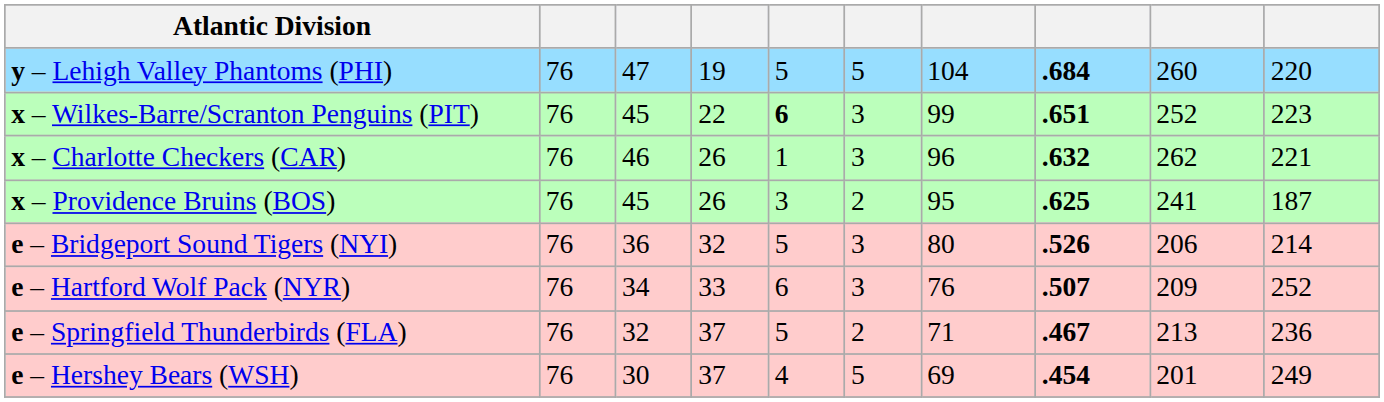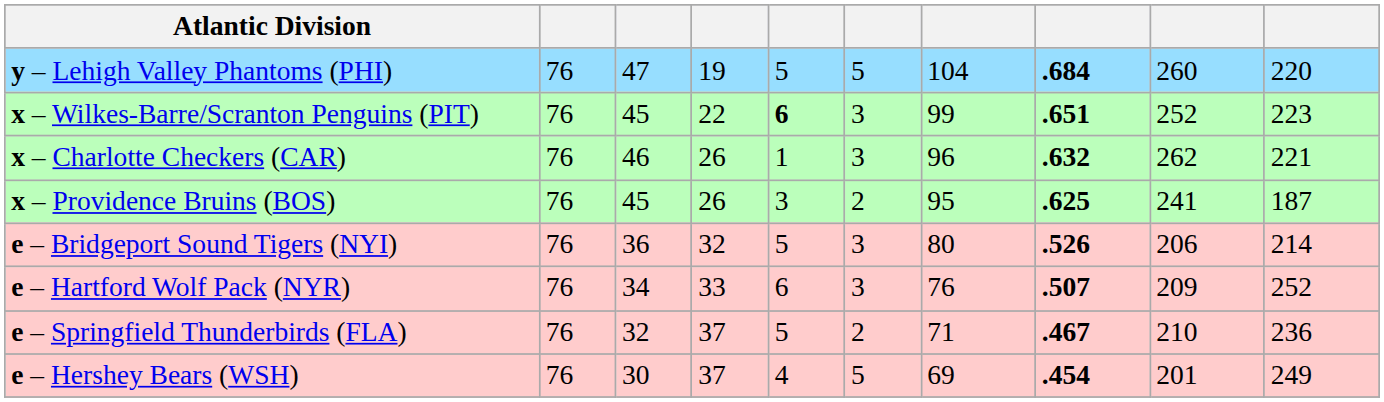 <table class="wikitable" style="width:50em">
 <tr bgcolor="#DDDDFF">
 <th width="35%">Atlantic Division</th>
 <th width="5%"></th>
 <th width="5%"></th>
 <th width="5%"></th>
 <th width="5%"></th>
 <th width="5%"></th>
 <th width="7.5%"></th>
 <th width="7.5%"></th>
 <th width="7.5%"></th>
 <th width="7.5%"></th>
 </tr>
 <tr bgcolor=#97DEFF>
 <td><strong>y</strong> – <a href='#'>Lehigh Valley Phantoms</a> (<a href='#'>PHI</a>)</td>
 <td>76</td>
 <td>47</td>
 <td>19</td>
 <td>5</td>
 <td>5</td>
 <td>104</td>
 <td><strong>.684</strong></td>
 <td>260</td>
 <td>220</td>
 </tr>
 <tr bgcolor=#bbffbb>
 <td><strong>x</strong> – <a href='#'>Wilkes-Barre/Scranton Penguins</a> (<a href='#'>PIT</a>)</td>
 <td>76</td>
 <td>45</td>
 <td>22</td>
 <td><strong>6</strong></td>
 <td>3</td>
 <td>99</td>
 <td><strong>.651</strong></td>
 <td>252</td>
 <td>223</td>
 </tr>
 <tr bgcolor=#bbffbb>
 <td><strong>x</strong> – <a href='#'>Charlotte Checkers</a> (<a href='#'>CAR</a>)</td>
 <td>76</td>
 <td>46</td>
 <td>26</td>
 <td>1</td>
 <td>3</td>
 <td>96</td>
 <td><strong>.632</strong></td>
 <td>262</td>
 <td>221</td>
 </tr>
 <tr bgcolor=#bbffbb>
 <td><strong>x</strong> – <a href='#'>Providence Bruins</a> (<a href='#'>BOS</a>)</td>
 <td>76</td>
 <td>45</td>
 <td>26</td>
 <td>3</td>
 <td>2</td>
 <td>95</td>
 <td><strong>.625</strong></td>
 <td>241</td>
 <td>187</td>
 </tr>
 <tr bgcolor=#ffcccc>
 <td><strong>e</strong> – <a href='#'>Bridgeport Sound Tigers</a> (<a href='#'>NYI</a>)</td>
 <td>76</td>
 <td>36</td>
 <td>32</td>
 <td>5</td>
 <td>3</td>
 <td>80</td>
 <td><strong>.526</strong></td>
 <td>206</td>
 <td>214</td>
 </tr>
 <tr bgcolor=#ffcccc>
 <td><strong>e</strong> – <a href='#'>Hartford Wolf Pack</a> (<a href='#'>NYR</a>)</td>
 <td>76</td>
 <td>34</td>
 <td>33</td>
 <td>6</td>
 <td>3</td>
 <td>76</td>
 <td><strong>.507</strong></td>
 <td>209</td>
 <td>252</td>
 </tr>
 <tr bgcolor=#ffcccc>
 <td><strong>e</strong> – <a href='#'>Springfield Thunderbirds</a> (<a href='#'>FLA</a>)</td>
 <td>76</td>
 <td>32</td>
 <td>37</td>
 <td>5</td>
 <td>2</td>
 <td>71</td>
 <td><strong>.467</strong></td>
-<td>213</td>
+<td>210</td>
 <td>236</td>
 </tr>
 <tr bgcolor=#ffcccc>
 <td><strong>e</strong> – <a href='#'>Hershey Bears</a> (<a href='#'>WSH</a>)</td>
 <td>76</td>
 <td>30</td>
 <td>37</td>
 <td>4</td>
 <td>5</td>
 <td>69</td>
 <td><strong>.454</strong></td>
 <td>201</td>
 <td>249</td>
 </tr>
 </table>
